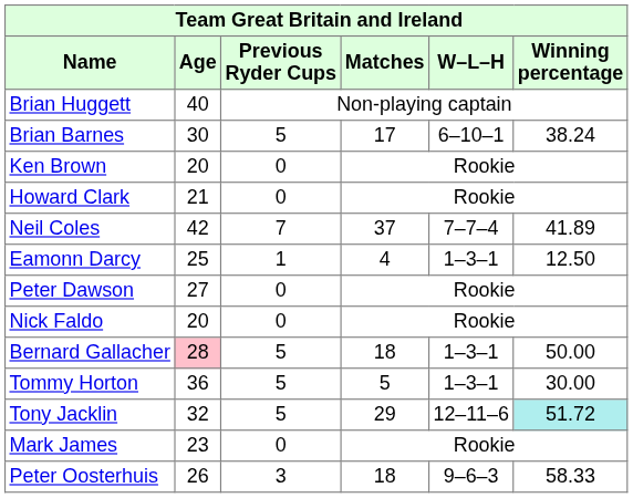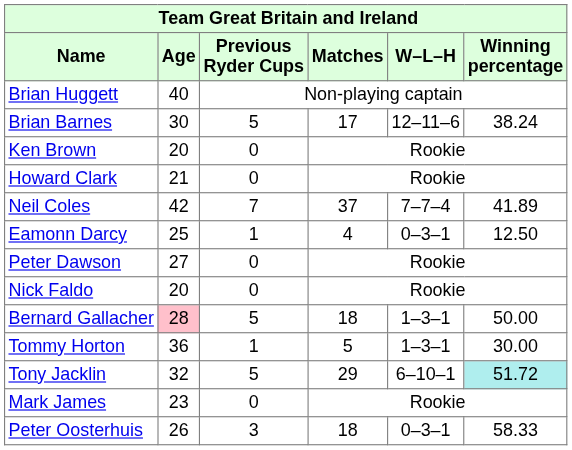 <table border="1" cellpadding="3" style="border-collapse: collapse;text-align:center">
 <tr style="background:#dfd;">
 <td colspan="6">   <strong>Team Great Britain and Ireland</strong></td>
 </tr>
 <tr style="background:#dfd;">
 <th>Name</th>
 <th>Age</th>
 <th>Previous<br>Ryder Cups</th>
 <th>Matches</th>
 <th>W–L–H</th>
 <th>Winning<br>percentage</th>
 </tr>
 <tr>
 <td align=left> <a href='#'>Brian Huggett</a></td>
 <td>40</td>
 <td colspan="4">Non-playing captain</td>
 </tr>
 <tr>
 <td align=left> <a href='#'>Brian Barnes</a></td>
 <td>30</td>
 <td>5</td>
 <td>17</td>
-<td>6–10–1</td>
+<td>12–11–6</td>
 <td>38.24</td>
 </tr>
 <tr>
 <td align=left> <a href='#'>Ken Brown</a></td>
 <td>20</td>
 <td>0</td>
 <td colspan="3">Rookie</td>
 </tr>
 <tr>
 <td align=left> <a href='#'>Howard Clark</a></td>
 <td>21</td>
 <td>0</td>
 <td colspan="3">Rookie</td>
 </tr>
 <tr>
 <td align=left> <a href='#'>Neil Coles</a></td>
 <td>42</td>
 <td>7</td>
 <td>37</td>
 <td>7–7–4</td>
 <td>41.89</td>
 </tr>
 <tr>
 <td align=left> <a href='#'>Eamonn Darcy</a></td>
 <td>25</td>
 <td>1</td>
 <td>4</td>
-<td>1–3–1</td>
+<td>0–3–1</td>
 <td>12.50</td>
 </tr>
 <tr>
 <td align=left> <a href='#'>Peter Dawson</a></td>
 <td>27</td>
 <td>0</td>
 <td colspan="3">Rookie</td>
 </tr>
 <tr>
 <td align=left> <a href='#'>Nick Faldo</a></td>
 <td>20</td>
 <td>0</td>
 <td colspan="3">Rookie</td>
 </tr>
 <tr>
 <td align=left> <a href='#'>Bernard Gallacher</a></td>
 <td style="background: pink;">28</td>
 <td>5</td>
 <td>18</td>
 <td>1–3–1</td>
 <td>50.00</td>
 </tr>
 <tr>
 <td align=left> <a href='#'>Tommy Horton</a></td>
 <td>36</td>
-<td>5</td>
+<td>1</td>
 <td>5</td>
 <td>1–3–1</td>
 <td>30.00</td>
 </tr>
 <tr>
 <td align=left> <a href='#'>Tony Jacklin</a></td>
 <td>32</td>
 <td>5</td>
 <td>29</td>
-<td>12–11–6</td>
+<td>6–10–1</td>
 <td style="background: paleturquoise;">51.72</td>
 </tr>
 <tr>
 <td align=left> <a href='#'>Mark James</a></td>
 <td>23</td>
 <td>0</td>
 <td colspan="3">Rookie</td>
 </tr>
 <tr>
 <td align=left> <a href='#'>Peter Oosterhuis</a></td>
 <td>26</td>
 <td>3</td>
 <td>18</td>
-<td>9–6–3</td>
+<td>0–3–1</td>
 <td>58.33</td>
 </tr>
 </table>
